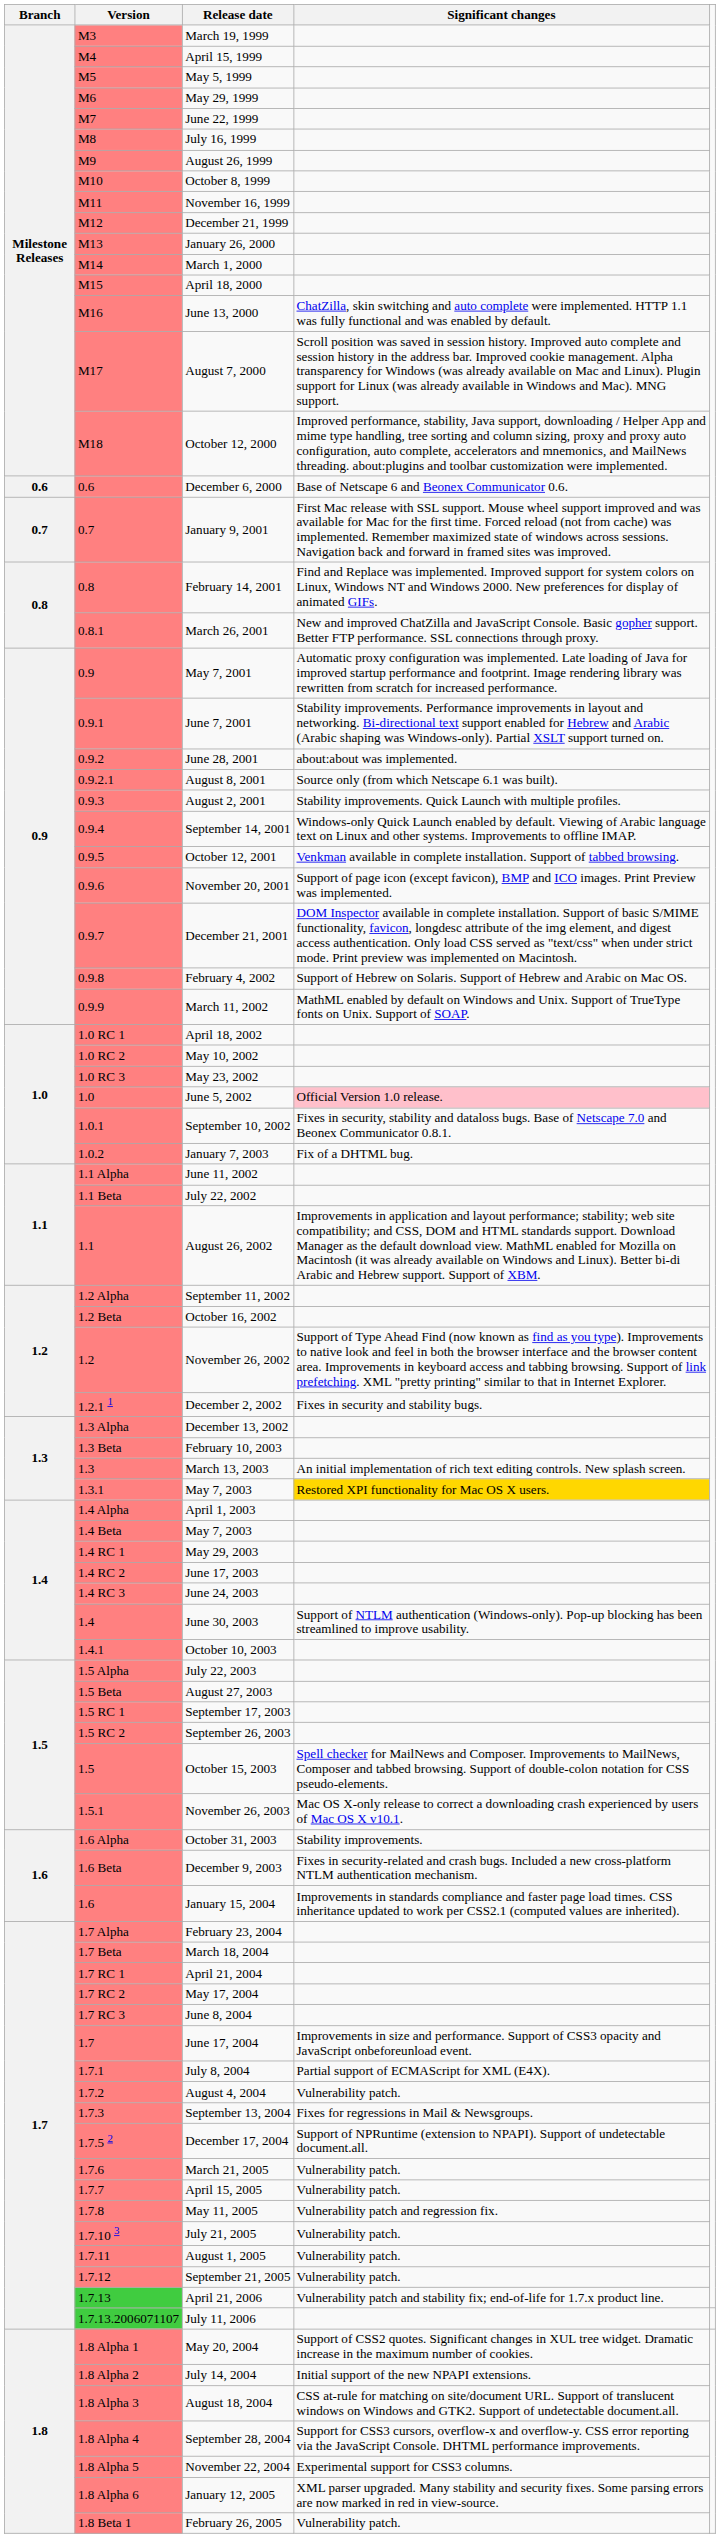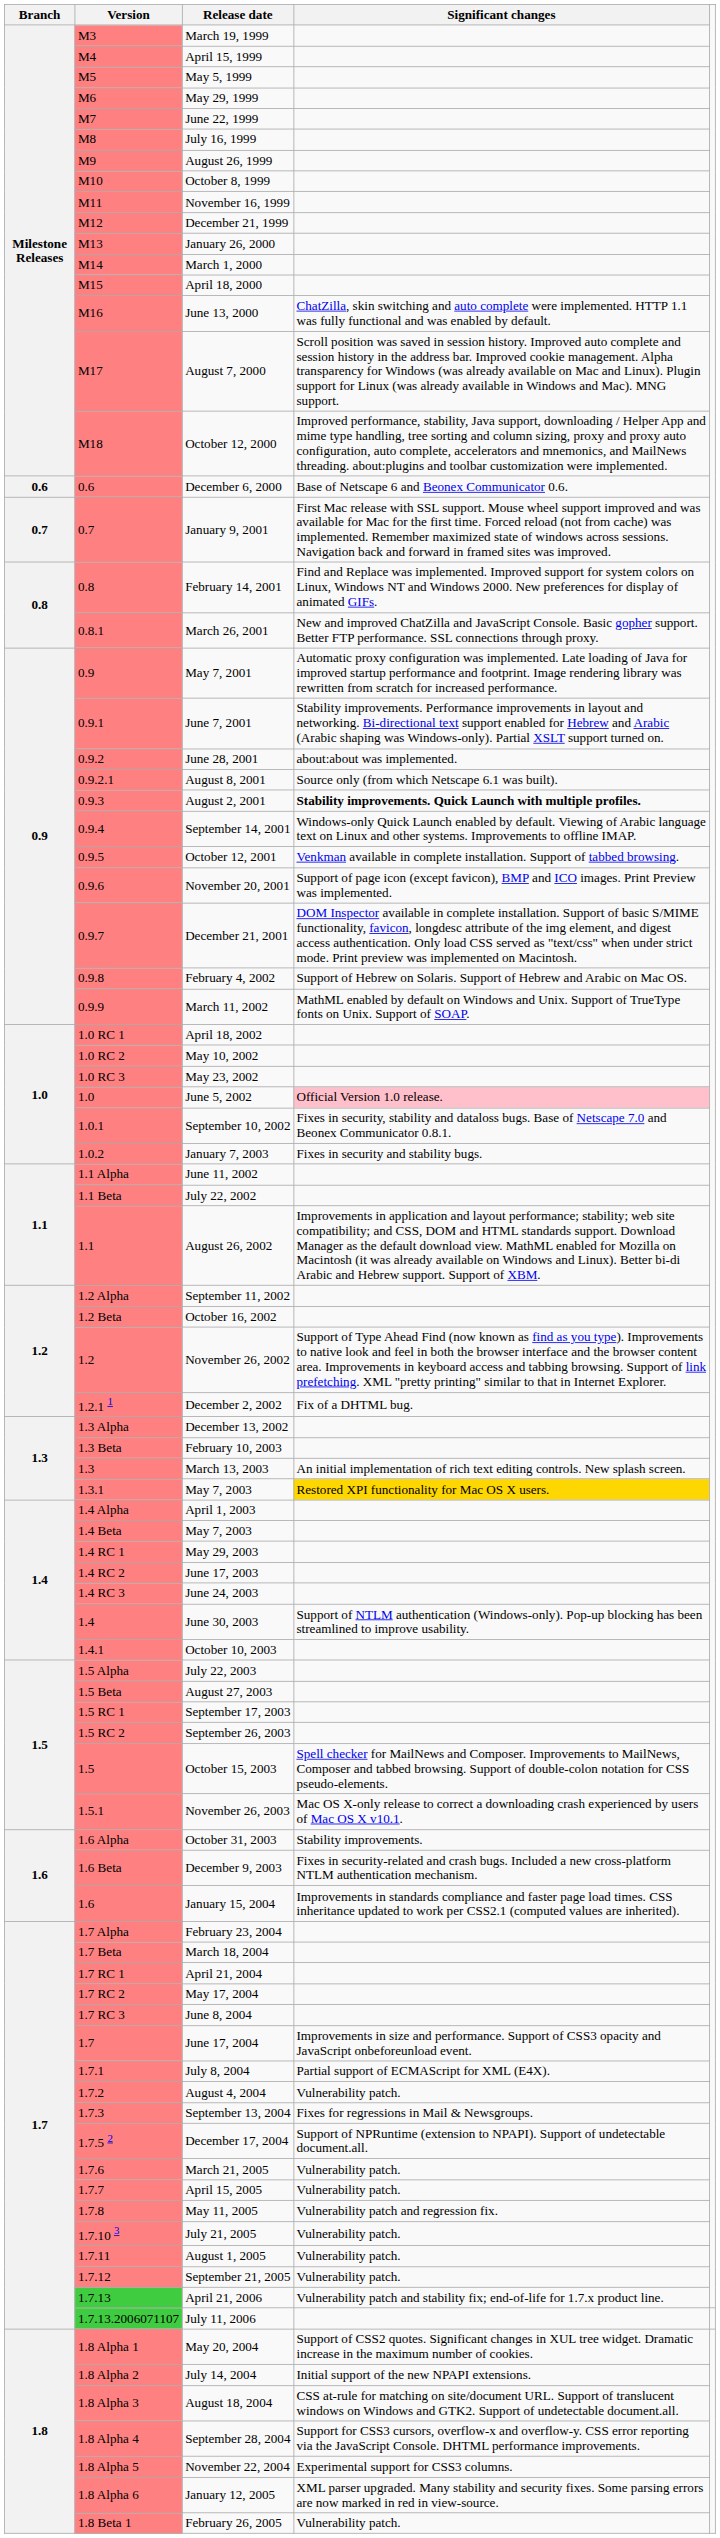 <table class="wikitable">
 <tr>
 <th>Branch</th>
 <th>Version</th>
 <th>Release date</th>
 <th>Significant changes</th>
 </tr>
 <tr>
 <th rowspan="16">Milestone Releases</th>
 <td style="white-space: nowrap;background-color:#FF8080;">M3</td>
 <td style="white-space: nowrap;">March 19, 1999</td>
 <td></td>
 </tr>
 <tr>
 <td style="white-space: nowrap;background-color:#FF8080;">M4</td>
 <td style="white-space: nowrap;">April 15, 1999</td>
 <td></td>
 </tr>
 <tr>
 <td style="white-space: nowrap;background-color:#FF8080;">M5</td>
 <td style="white-space: nowrap;">May 5, 1999</td>
 <td></td>
 </tr>
 <tr>
 <td style="white-space: nowrap;background-color:#FF8080;">M6</td>
 <td style="white-space: nowrap;">May 29, 1999</td>
 <td></td>
 </tr>
 <tr>
 <td style="white-space: nowrap;background-color:#FF8080;">M7</td>
 <td style="white-space: nowrap;">June 22, 1999</td>
 <td></td>
 </tr>
 <tr>
 <td style="white-space: nowrap;background-color:#FF8080;">M8</td>
 <td style="white-space: nowrap;">July 16, 1999</td>
 <td></td>
 </tr>
 <tr>
 <td style="white-space: nowrap;background-color:#FF8080;">M9</td>
 <td style="white-space: nowrap;">August 26, 1999</td>
 <td></td>
 </tr>
 <tr>
 <td style="white-space: nowrap;background-color:#FF8080;">M10</td>
 <td style="white-space: nowrap;">October 8, 1999</td>
 <td></td>
 </tr>
 <tr>
 <td style="white-space: nowrap;background-color:#FF8080;">M11</td>
 <td style="white-space: nowrap;">November 16, 1999</td>
 <td></td>
 </tr>
 <tr>
 <td style="white-space: nowrap;background-color:#FF8080;">M12</td>
 <td style="white-space: nowrap;">December 21, 1999</td>
 <td></td>
 </tr>
 <tr>
 <td style="white-space: nowrap;background-color:#FF8080;">M13</td>
 <td style="white-space: nowrap;">January 26, 2000</td>
 <td></td>
 </tr>
 <tr>
 <td style="white-space: nowrap;background-color:#FF8080;">M14</td>
 <td style="white-space: nowrap;">March 1, 2000</td>
 <td></td>
 </tr>
 <tr>
 <td style="white-space: nowrap;background-color:#FF8080;">M15</td>
 <td style="white-space: nowrap;">April 18, 2000</td>
 <td></td>
 </tr>
 <tr>
 <td style="white-space: nowrap;background-color:#FF8080;">M16</td>
 <td style="white-space: nowrap;">June 13, 2000</td>
 <td><a href='#'>ChatZilla</a>, skin switching and <a href='#'>auto complete</a> were implemented. HTTP 1.1 was fully functional and was enabled by default.</td>
 </tr>
 <tr>
 <td style="white-space: nowrap;background-color:#FF8080;">M17</td>
 <td style="white-space: nowrap;">August 7, 2000</td>
 <td>Scroll position was saved in session history. Improved auto complete and session history in the address bar. Improved cookie management. Alpha transparency for Windows (was already available on Mac and Linux). Plugin support for Linux (was already available in Windows and Mac). MNG support.</td>
 </tr>
 <tr>
 <td style="white-space: nowrap;background-color:#FF8080;">M18</td>
 <td style="white-space: nowrap;">October 12, 2000</td>
 <td>Improved performance, stability, Java support, downloading / Helper App and mime type handling, tree sorting and column sizing, proxy and proxy auto configuration, auto complete, accelerators and mnemonics, and MailNews threading. about:plugins and toolbar customization were implemented.</td>
 </tr>
 <tr>
 <th>0.6</th>
 <td style="white-space: nowrap;background-color:#FF8080;">0.6</td>
 <td style="white-space: nowrap;">December 6, 2000</td>
 <td>Base of Netscape 6 and <a href='#'>Beonex Communicator</a> 0.6.</td>
 </tr>
 <tr>
 <th>0.7</th>
 <td style="white-space: nowrap;background-color:#FF8080;">0.7</td>
 <td style="white-space: nowrap;">January 9, 2001</td>
 <td>First Mac release with SSL support. Mouse wheel support improved and was available for Mac for the first time. Forced reload (not from cache) was implemented. Remember maximized state of windows across sessions. Navigation back and forward in framed sites was improved.</td>
 </tr>
 <tr>
 <th rowspan="2">0.8</th>
 <td style="white-space: nowrap;background-color:#FF8080;">0.8</td>
 <td style="white-space: nowrap;">February 14, 2001</td>
 <td>Find and Replace was implemented. Improved support for system colors on Linux, Windows NT and Windows 2000. New preferences for display of animated <a href='#'>GIFs</a>.</td>
 </tr>
 <tr>
 <td style="white-space: nowrap;background-color:#FF8080;">0.8.1</td>
 <td style="white-space: nowrap;">March 26, 2001</td>
 <td>New and improved ChatZilla and JavaScript Console. Basic <a href='#'>gopher</a> support. Better FTP performance. SSL connections through proxy.</td>
 </tr>
 <tr>
 <th rowspan="11">0.9</th>
 <td style="white-space: nowrap;background-color:#FF8080;">0.9</td>
 <td style="white-space: nowrap;">May 7, 2001</td>
 <td>Automatic proxy configuration was implemented. Late loading of Java for improved startup performance and footprint. Image rendering library was rewritten from scratch for increased performance.</td>
 </tr>
 <tr>
 <td style="white-space: nowrap;background-color:#FF8080;">0.9.1</td>
 <td style="white-space: nowrap;">June 7, 2001</td>
 <td>Stability improvements. Performance improvements in layout and networking. <a href='#'>Bi-directional text</a> support enabled for <a href='#'>Hebrew</a> and <a href='#'>Arabic</a> (Arabic shaping was Windows-only). Partial <a href='#'>XSLT</a> support turned on.</td>
 </tr>
 <tr>
 <td style="white-space: nowrap;background-color:#FF8080;">0.9.2</td>
 <td style="white-space: nowrap;">June 28, 2001</td>
 <td>about:about was implemented.</td>
 </tr>
 <tr>
 <td style="white-space: nowrap;background-color:#FF8080;">0.9.2.1</td>
 <td style="white-space: nowrap;">August 8, 2001</td>
 <td>Source only (from which Netscape 6.1 was built).</td>
 </tr>
 <tr>
 <td style="white-space: nowrap;background-color:#FF8080;">0.9.3</td>
 <td style="white-space: nowrap;">August 2, 2001</td>
-<td>Stability improvements. Quick Launch with multiple profiles.</td>
+<td><strong>Stability improvements. Quick Launch with multiple profiles.</strong></td>
 </tr>
 <tr>
 <td style="white-space: nowrap;background-color:#FF8080;">0.9.4</td>
 <td style="white-space: nowrap;">September 14, 2001</td>
 <td>Windows-only Quick Launch enabled by default. Viewing of Arabic language text on Linux and other systems. Improvements to offline IMAP.</td>
 </tr>
 <tr>
 <td style="white-space: nowrap;background-color:#FF8080;">0.9.5</td>
 <td style="white-space: nowrap;">October 12, 2001</td>
 <td><a href='#'>Venkman</a> available in complete installation. Support of <a href='#'>tabbed browsing</a>.</td>
 </tr>
 <tr>
 <td style="white-space: nowrap;background-color:#FF8080;">0.9.6</td>
 <td style="white-space: nowrap;">November 20, 2001</td>
 <td>Support of page icon (except favicon), <a href='#'>BMP</a> and <a href='#'>ICO</a> images. Print Preview was implemented.</td>
 </tr>
 <tr>
 <td style="white-space: nowrap;background-color:#FF8080;">0.9.7</td>
 <td style="white-space: nowrap;">December 21, 2001</td>
 <td><a href='#'>DOM Inspector</a> available in complete installation. Support of basic S/MIME functionality, <a href='#'>favicon</a>, longdesc attribute of the img element, and digest access authentication. Only load CSS served as "text/css" when under strict mode. Print preview was implemented on Macintosh.</td>
 </tr>
 <tr>
 <td style="white-space: nowrap;background-color:#FF8080;">0.9.8</td>
 <td style="white-space: nowrap;">February 4, 2002</td>
 <td>Support of Hebrew on Solaris. Support of Hebrew and Arabic on Mac OS.</td>
 </tr>
 <tr>
 <td style="white-space: nowrap;background-color:#FF8080;">0.9.9</td>
 <td style="white-space: nowrap;">March 11, 2002</td>
 <td>MathML enabled by default on Windows and Unix. Support of TrueType fonts on Unix. Support of <a href='#'>SOAP</a>.</td>
 </tr>
 <tr>
 <th rowspan="6">1.0</th>
 <td style="white-space: nowrap;background-color:#FF8080;">1.0 RC 1</td>
 <td style="white-space: nowrap;">April 18, 2002</td>
 <td></td>
 </tr>
 <tr>
 <td style="white-space: nowrap;background-color:#FF8080;">1.0 RC 2</td>
 <td style="white-space: nowrap;">May 10, 2002</td>
 <td></td>
 </tr>
 <tr>
 <td style="white-space: nowrap;background-color:#FF8080;">1.0 RC 3</td>
 <td style="white-space: nowrap;">May 23, 2002</td>
 <td></td>
 </tr>
 <tr>
 <td style="white-space: nowrap;background-color:#FF8080;">1.0</td>
 <td style="white-space: nowrap;">June 5, 2002</td>
 <td style="background: pink;">Official Version 1.0 release.</td>
 </tr>
 <tr>
 <td style="white-space: nowrap;background-color:#FF8080;">1.0.1</td>
 <td style="white-space: nowrap;">September 10, 2002</td>
 <td>Fixes in security, stability and dataloss bugs. Base of <a href='#'>Netscape 7.0</a> and Beonex Communicator 0.8.1.</td>
 </tr>
 <tr>
 <td style="white-space: nowrap;background-color:#FF8080;">1.0.2</td>
 <td style="white-space: nowrap;">January 7, 2003</td>
-<td>Fix of a DHTML bug.</td>
+<td>Fixes in security and stability bugs.</td>
 </tr>
 <tr>
 <th rowspan="3">1.1</th>
 <td style="white-space: nowrap;background-color:#FF8080;">1.1 Alpha</td>
 <td style="white-space: nowrap;">June 11, 2002</td>
 <td></td>
 </tr>
 <tr>
 <td style="white-space: nowrap;background-color:#FF8080;">1.1 Beta</td>
 <td style="white-space: nowrap;">July 22, 2002</td>
 <td></td>
 </tr>
 <tr>
 <td style="white-space: nowrap;background-color:#FF8080;">1.1</td>
 <td style="white-space: nowrap;">August 26, 2002</td>
 <td>Improvements in application and layout performance; stability; web site compatibility; and CSS, DOM and HTML standards support. Download Manager as the default download view. MathML enabled for Mozilla on Macintosh (it was already available on Windows and Linux). Better bi-di Arabic and Hebrew support. Support of <a href='#'>XBM</a>.</td>
 </tr>
 <tr>
 <th rowspan="4">1.2</th>
 <td style="white-space: nowrap;background-color:#FF8080;">1.2 Alpha</td>
 <td style="white-space: nowrap;">September 11, 2002</td>
 <td></td>
 </tr>
 <tr>
 <td style="white-space: nowrap;background-color:#FF8080;">1.2 Beta</td>
 <td style="white-space: nowrap;">October 16, 2002</td>
 <td></td>
 </tr>
 <tr>
 <td style="white-space: nowrap;background-color:#FF8080;">1.2</td>
 <td style="white-space: nowrap;">November 26, 2002</td>
 <td>Support of Type Ahead Find (now known as <a href='#'>find as you type</a>). Improvements to native look and feel in both the browser interface and the browser content area. Improvements in keyboard access and tabbing browsing. Support of <a href='#'>link prefetching</a>. XML "pretty printing" similar to that in Internet Explorer.</td>
 </tr>
 <tr>
 <td style="white-space: nowrap;background-color:#FF8080;">1.2.1 <sup><a href='#'>1</a></sup></td>
 <td style="white-space: nowrap;">December 2, 2002</td>
-<td>Fixes in security and stability bugs.</td>
+<td>Fix of a DHTML bug.</td>
 </tr>
 <tr>
 <th rowspan="4">1.3</th>
 <td style="white-space: nowrap;background-color:#FF8080;">1.3 Alpha</td>
 <td style="white-space: nowrap;">December 13, 2002</td>
 <td></td>
 </tr>
 <tr>
 <td style="white-space: nowrap;background-color:#FF8080;">1.3 Beta</td>
 <td style="white-space: nowrap;">February 10, 2003</td>
 <td></td>
 </tr>
 <tr>
 <td style="white-space: nowrap;background-color:#FF8080;">1.3</td>
 <td style="white-space: nowrap;">March 13, 2003</td>
 <td>An initial implementation of rich text editing controls. New splash screen.</td>
 </tr>
 <tr>
 <td style="white-space: nowrap;background-color:#FF8080;">1.3.1</td>
 <td style="white-space: nowrap;">May 7, 2003</td>
 <td style="background: gold;">Restored XPI functionality for Mac OS X users.</td>
 </tr>
 <tr>
 <th rowspan="7">1.4</th>
 <td style="white-space: nowrap;background-color:#FF8080;">1.4 Alpha</td>
 <td style="white-space: nowrap;">April 1, 2003</td>
 <td></td>
 </tr>
 <tr>
 <td style="white-space: nowrap;background-color:#FF8080;">1.4 Beta</td>
 <td style="white-space: nowrap;">May 7, 2003</td>
 <td></td>
 </tr>
 <tr>
 <td style="white-space: nowrap;background-color:#FF8080;">1.4 RC 1</td>
 <td style="white-space: nowrap;">May 29, 2003</td>
 <td></td>
 </tr>
 <tr>
 <td style="white-space: nowrap;background-color:#FF8080;">1.4 RC 2</td>
 <td style="white-space: nowrap;">June 17, 2003</td>
 <td></td>
 </tr>
 <tr>
 <td style="white-space: nowrap;background-color:#FF8080;">1.4 RC 3</td>
 <td style="white-space: nowrap;">June 24, 2003</td>
 <td></td>
 </tr>
 <tr>
 <td style="white-space: nowrap;background-color:#FF8080;">1.4</td>
 <td style="white-space: nowrap;">June 30, 2003</td>
 <td>Support of <a href='#'>NTLM</a> authentication (Windows-only). Pop-up blocking has been streamlined to improve usability.</td>
 </tr>
 <tr>
 <td style="white-space: nowrap;background-color:#FF8080;">1.4.1</td>
 <td style="white-space: nowrap;">October 10, 2003</td>
 <td></td>
 </tr>
 <tr>
 <th rowspan="6">1.5</th>
 <td style="white-space: nowrap;background-color:#FF8080;">1.5 Alpha</td>
 <td style="white-space: nowrap;">July 22, 2003</td>
 <td></td>
 </tr>
 <tr>
 <td style="white-space: nowrap;background-color:#FF8080;">1.5 Beta</td>
 <td style="white-space: nowrap;">August 27, 2003</td>
 <td></td>
 </tr>
 <tr>
 <td style="white-space: nowrap;background-color:#FF8080;">1.5 RC 1</td>
 <td style="white-space: nowrap;">September 17, 2003</td>
 <td></td>
 </tr>
 <tr>
 <td style="white-space: nowrap;background-color:#FF8080;">1.5 RC 2</td>
 <td style="white-space: nowrap;">September 26, 2003</td>
 <td></td>
 </tr>
 <tr>
 <td style="white-space: nowrap;background-color:#FF8080;">1.5</td>
 <td style="white-space: nowrap;">October 15, 2003</td>
 <td><a href='#'>Spell checker</a> for MailNews and Composer. Improvements to MailNews, Composer and tabbed browsing. Support of double-colon notation for CSS pseudo-elements.</td>
 </tr>
 <tr>
 <td style="white-space: nowrap;background-color:#FF8080;">1.5.1</td>
 <td style="white-space: nowrap;">November 26, 2003</td>
 <td>Mac OS X-only release to correct a downloading crash experienced by users of <a href='#'>Mac OS X v10.1</a>.</td>
 </tr>
 <tr>
 <th rowspan="3">1.6</th>
 <td style="white-space: nowrap;background-color:#FF8080;">1.6 Alpha</td>
 <td style="white-space: nowrap;">October 31, 2003</td>
 <td>Stability improvements.</td>
 </tr>
 <tr>
 <td style="white-space: nowrap;background-color:#FF8080;">1.6 Beta</td>
 <td style="white-space: nowrap;">December 9, 2003</td>
 <td>Fixes in security-related and crash bugs. Included a new cross-platform NTLM authentication mechanism.</td>
 </tr>
 <tr>
 <td style="white-space: nowrap;background-color:#FF8080;">1.6</td>
 <td style="white-space: nowrap;">January 15, 2004</td>
 <td>Improvements in standards compliance and faster page load times. CSS inheritance updated to work per CSS2.1 (computed values are inherited).</td>
 </tr>
 <tr>
 <th rowspan="18">1.7</th>
 <td style="white-space: nowrap;background-color:#FF8080;">1.7 Alpha</td>
 <td style="white-space: nowrap;">February 23, 2004</td>
 <td></td>
 </tr>
 <tr>
 <td style="white-space: nowrap;background-color:#FF8080;">1.7 Beta</td>
 <td style="white-space: nowrap;">March 18, 2004</td>
 <td></td>
 </tr>
 <tr>
 <td style="white-space: nowrap;background-color:#FF8080;">1.7 RC 1</td>
 <td style="white-space: nowrap;">April 21, 2004</td>
 <td></td>
 </tr>
 <tr>
 <td style="white-space: nowrap;background-color:#FF8080;">1.7 RC 2</td>
 <td style="white-space: nowrap;">May 17, 2004</td>
 <td></td>
 </tr>
 <tr>
 <td style="white-space: nowrap;background-color:#FF8080;">1.7 RC 3</td>
 <td style="white-space: nowrap;">June 8, 2004</td>
 <td></td>
 </tr>
 <tr>
 <td style="white-space: nowrap;background-color:#FF8080;">1.7</td>
 <td style="white-space: nowrap;">June 17, 2004</td>
 <td>Improvements in size and performance. Support of CSS3 opacity and JavaScript onbeforeunload event.</td>
 </tr>
 <tr>
 <td style="white-space: nowrap;background-color:#FF8080;">1.7.1</td>
 <td style="white-space: nowrap;">July 8, 2004</td>
 <td>Partial support of ECMAScript for XML (E4X).</td>
 </tr>
 <tr>
 <td style="white-space: nowrap;background-color:#FF8080;">1.7.2</td>
 <td style="white-space: nowrap;">August 4, 2004</td>
 <td>Vulnerability patch.</td>
 </tr>
 <tr>
 <td style="white-space: nowrap;background-color:#FF8080;">1.7.3</td>
 <td style="white-space: nowrap;">September 13, 2004</td>
 <td>Fixes for regressions in Mail & Newsgroups.</td>
 </tr>
 <tr>
 <td style="white-space: nowrap;background-color:#FF8080;">1.7.5 <sup><a href='#'>2</a></sup></td>
 <td style="white-space: nowrap;">December 17, 2004</td>
 <td>Support of NPRuntime (extension to NPAPI). Support of undetectable document.all.</td>
 </tr>
 <tr>
 <td style="white-space: nowrap;background-color:#FF8080;">1.7.6</td>
 <td style="white-space: nowrap;">March 21, 2005</td>
 <td>Vulnerability patch.</td>
 </tr>
 <tr>
 <td style="white-space: nowrap;background-color:#FF8080;">1.7.7</td>
 <td style="white-space: nowrap;">April 15, 2005</td>
 <td>Vulnerability patch.</td>
 </tr>
 <tr>
 <td style="white-space: nowrap;background-color:#FF8080;">1.7.8</td>
 <td style="white-space: nowrap;">May 11, 2005</td>
 <td>Vulnerability patch and regression fix.</td>
 </tr>
 <tr>
 <td style="white-space: nowrap;background-color:#FF8080;">1.7.10 <sup><a href='#'>3</a></sup></td>
 <td style="white-space: nowrap;">July 21, 2005</td>
 <td>Vulnerability patch.</td>
 </tr>
 <tr>
 <td style="white-space: nowrap;background-color:#FF8080;">1.7.11</td>
 <td style="white-space: nowrap;">August 1, 2005</td>
 <td>Vulnerability patch.</td>
 </tr>
 <tr>
 <td style="white-space: nowrap;background-color:#FF8080;">1.7.12</td>
 <td style="white-space: nowrap;">September 21, 2005</td>
 <td>Vulnerability patch.</td>
 </tr>
 <tr>
 <td style="white-space: nowrap;background-color:#40CC40;">1.7.13</td>
 <td style="white-space: nowrap;">April 21, 2006</td>
 <td>Vulnerability patch and stability fix; end-of-life for 1.7.x product line.</td>
 </tr>
 <tr>
 <td style="white-space: nowrap;background-color:#40CC40;">1.7.13.2006071107</td>
 <td style="white-space: nowrap;">July 11, 2006</td>
 <td></td>
 <td></td>
 </tr>
 <tr>
 <th rowspan="7">1.8</th>
 <td style="white-space: nowrap;background-color:#FF8080;">1.8 Alpha 1</td>
 <td style="white-space: nowrap;">May 20, 2004</td>
 <td>Support of CSS2 quotes. Significant changes in XUL tree widget. Dramatic increase in the maximum number of cookies.</td>
 </tr>
 <tr>
 <td style="white-space: nowrap;background-color:#FF8080;">1.8 Alpha 2</td>
 <td style="white-space: nowrap;">July 14, 2004</td>
 <td>Initial support of the new NPAPI extensions.</td>
 </tr>
 <tr>
 <td style="white-space: nowrap;background-color:#FF8080;">1.8 Alpha 3</td>
 <td style="white-space: nowrap;">August 18, 2004</td>
 <td>CSS at-rule for matching on site/document URL. Support of translucent windows on Windows and GTK2. Support of undetectable document.all.</td>
 </tr>
 <tr>
 <td style="white-space: nowrap;background-color:#FF8080;">1.8 Alpha 4</td>
 <td style="white-space: nowrap;">September 28, 2004</td>
 <td>Support for CSS3 cursors, overflow-x and overflow-y. CSS error reporting via the JavaScript Console. DHTML performance improvements.</td>
 </tr>
 <tr>
 <td style="white-space: nowrap;background-color:#FF8080;">1.8 Alpha 5</td>
 <td style="white-space: nowrap;">November 22, 2004</td>
 <td>Experimental support for CSS3 columns.</td>
 </tr>
 <tr>
 <td style="white-space: nowrap;background-color:#FF8080;">1.8 Alpha 6</td>
 <td style="white-space: nowrap;">January 12, 2005</td>
 <td>XML parser upgraded. Many stability and security fixes. Some parsing errors are now marked in red in view-source.</td>
 </tr>
 <tr>
 <td style="white-space: nowrap;background-color:#FF8080;">1.8 Beta 1</td>
 <td style="white-space: nowrap;">February 26, 2005</td>
 <td>Vulnerability patch.</td>
 </tr>
 </table>
